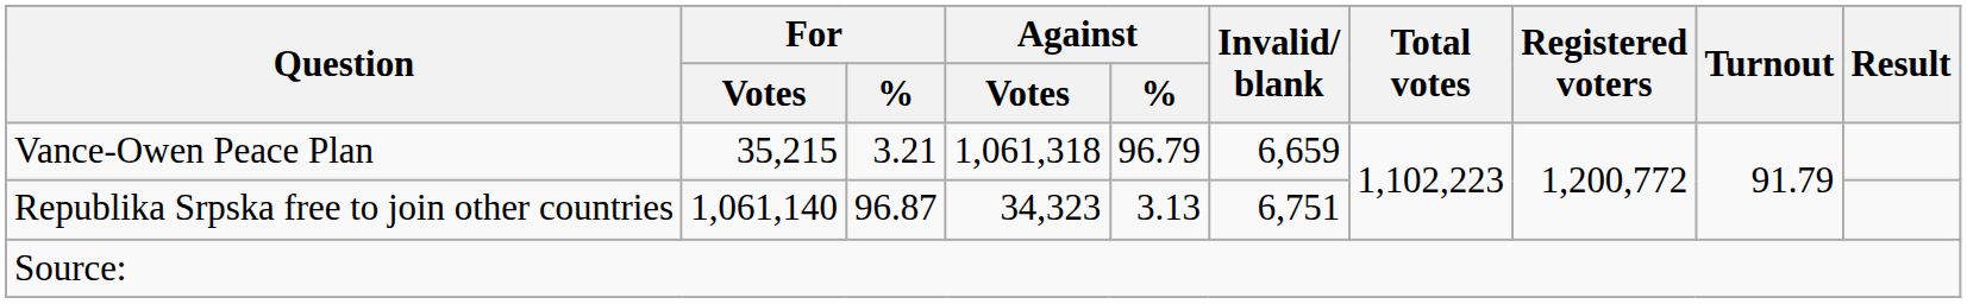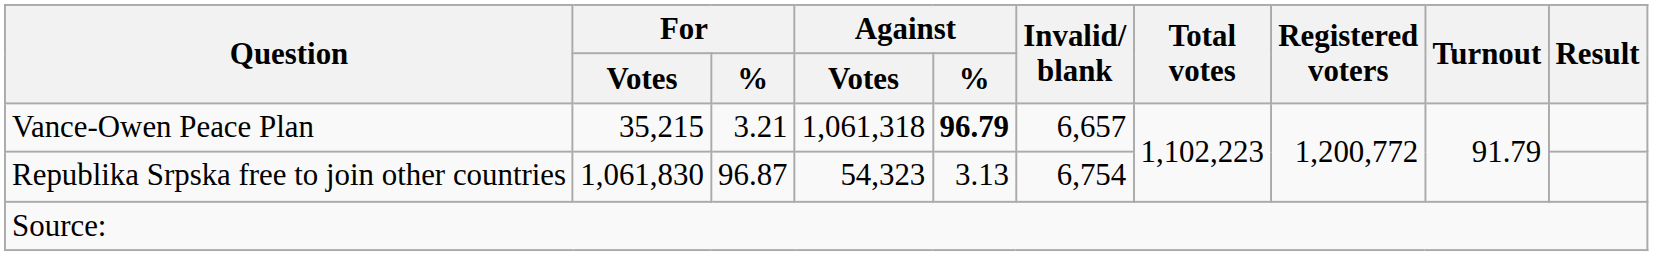 <table class=wikitable style=text-align:right>
 <tr>
 <th rowspan=2>Question</th>
 <th colspan=2>For</th>
 <th colspan=2>Against</th>
 <th rowspan=2>Invalid/<br>blank</th>
 <th rowspan=2>Total<br>votes</th>
 <th rowspan=2>Registered<br>voters</th>
 <th rowspan=2>Turnout</th>
 <th rowspan=2>Result</th>
 </tr>
 <tr>
 <th>Votes</th>
 <th>%</th>
 <th>Votes</th>
 <th>%</th>
 </tr>
 <tr>
 <td align=left>Vance-Owen Peace Plan</td>
 <td>35,215</td>
 <td>3.21</td>
 <td>1,061,318</td>
-<td>96.79</td>
-<td>6,659</td>
+<td><strong>96.79</strong></td>
+<td>6,657</td>
 <td rowspan=2>1,102,223</td>
 <td rowspan=2>1,200,772</td>
 <td rowspan=2>91.79</td>
 <td></td>
 </tr>
 <tr>
 <td align=left>Republika Srpska free to join other countries</td>
-<td>1,061,140</td>
+<td>1,061,830</td>
 <td>96.87</td>
-<td>34,323</td>
+<td>54,323</td>
 <td>3.13</td>
-<td>6,751</td>
+<td>6,754</td>
 <td></td>
 </tr>
 <tr>
 <td colspan=10 align=left>Source: </td>
 </tr>
 </table>
